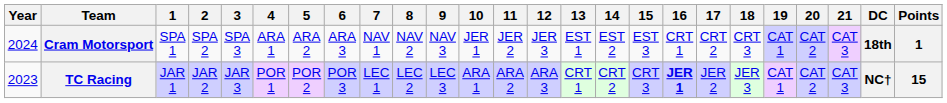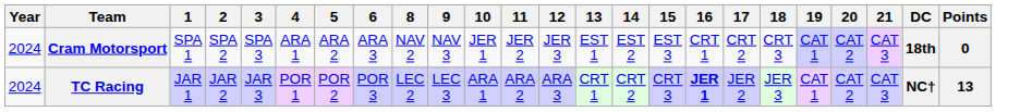 <table class="wikitable" style="text-align:center; font-size:85%">
 <tr>
 <th>Year</th>
 <th>Team</th>
 <th>1</th>
 <th>2</th>
 <th>3</th>
 <th>4</th>
 <th>5</th>
 <th>6</th>
-<th>7</th>
 <th>8</th>
 <th>9</th>
 <th>10</th>
 <th>11</th>
 <th>12</th>
 <th>13</th>
 <th>14</th>
 <th>15</th>
 <th>16</th>
 <th>17</th>
 <th>18</th>
 <th>19</th>
 <th>20</th>
 <th>21</th>
 <th>DC</th>
 <th>Points</th>
 </tr>
 <tr>
 <td><a href='#'>2024</a></td>
 <th nowrap><a href='#'>Cram Motorsport</a></th>
 <td style="background:#;"><a href='#'>SPA<br>1</a><br></td>
 <td style="background:#;"><a href='#'>SPA<br>2</a><br></td>
 <td style="background:#;"><a href='#'>SPA<br>3</a><br></td>
 <td style="background:#;"><a href='#'>ARA<br>1</a><br></td>
 <td style="background:#;"><a href='#'>ARA<br>2</a><br></td>
 <td style="background:#;"><a href='#'>ARA<br>3</a><br></td>
-<td style="background:#;"><a href='#'>NAV<br>1</a><br></td>
 <td style="background:#;"><a href='#'>NAV<br>2</a><br></td>
 <td style="background:#;"><a href='#'>NAV<br>3</a><br></td>
 <td style="background:#;"><a href='#'>JER<br>1</a><br></td>
 <td style="background:#;"><a href='#'>JER<br>2</a><br></td>
 <td style="background:#;"><a href='#'>JER<br>3</a><br></td>
 <td style="background:#;"><a href='#'>EST<br>1</a><br></td>
 <td style="background:#;"><a href='#'>EST<br>2</a><br></td>
 <td style="background:#;"><a href='#'>EST<br>3</a><br></td>
 <td style="background:#;"><a href='#'>CRT<br>1</a><br></td>
 <td style="background:#;"><a href='#'>CRT<br>2</a><br></td>
 <td style="background:#;"><a href='#'>CRT<br>3</a><br></td>
 <td style="background:#CFCFFF;"><a href='#'>CAT<br>1</a><br></td>
 <td style="background:#CFCFFF;"><a href='#'>CAT<br>2</a><br></td>
 <td style="background:#EFCFFF;"><a href='#'>CAT<br>3</a><br></td>
 <th>18th</th>
-<th>1</th>
+<th>0</th>
 </tr>
 <tr>
-<td><a href='#'>2023</a></td>
+<td><a href='#'>2024</a></td>
 <th nowrap><a href='#'>TC Racing</a></th>
 <td style="background:#cfcfff"><a href='#'>JAR<br>1</a><br></td>
 <td style="background:#cfcfff"><a href='#'>JAR<br>2</a><br></td>
 <td style="background:#cfcfff"><a href='#'>JAR<br>3</a><br></td>
 <td style="background:#efcfff"><a href='#'>POR<br>1</a><br></td>
 <td style="background:#efcfff"><a href='#'>POR<br>2</a><br></td>
 <td style="background:#cfcfff"><a href='#'>POR<br>3</a><br></td>
-<td style="background:#cfcfff"><a href='#'>LEC<br>1</a><br></td>
 <td style="background:#cfcfff"><a href='#'>LEC<br>2</a><br></td>
 <td style="background:#cfcfff"><a href='#'>LEC<br>3</a><br></td>
 <td style="background:#cfcfff"><a href='#'>ARA<br>1</a><br></td>
 <td style="background:#cfcfff"><a href='#'>ARA<br>2</a><br></td>
 <td style="background:#cfcfff"><a href='#'>ARA<br>3</a><br></td>
 <td style="background:#dfffdf"><a href='#'>CRT<br>1</a><br></td>
 <td style="background:#dfffdf"><a href='#'>CRT<br>2</a><br></td>
 <td style="background:#cfcfff"><a href='#'>CRT<br>3</a><br></td>
 <td style="background:#cfcfff"><strong><a href='#'>JER<br>1</a><br></strong></td>
 <td style="background:#cfcfff"><a href='#'>JER<br>2</a><br></td>
 <td style="background:#dfffdf"><a href='#'>JER<br>3</a><br></td>
 <td style="background:#efcfff"><a href='#'>CAT<br>1</a><br></td>
 <td style="background:#cfcfff"><a href='#'>CAT<br>2</a><br></td>
 <td style="background:#cfcfff"><a href='#'>CAT<br>3</a><br></td>
 <th>NC†</th>
-<th>15</th>
+<th>13</th>
 </tr>
 </table>
